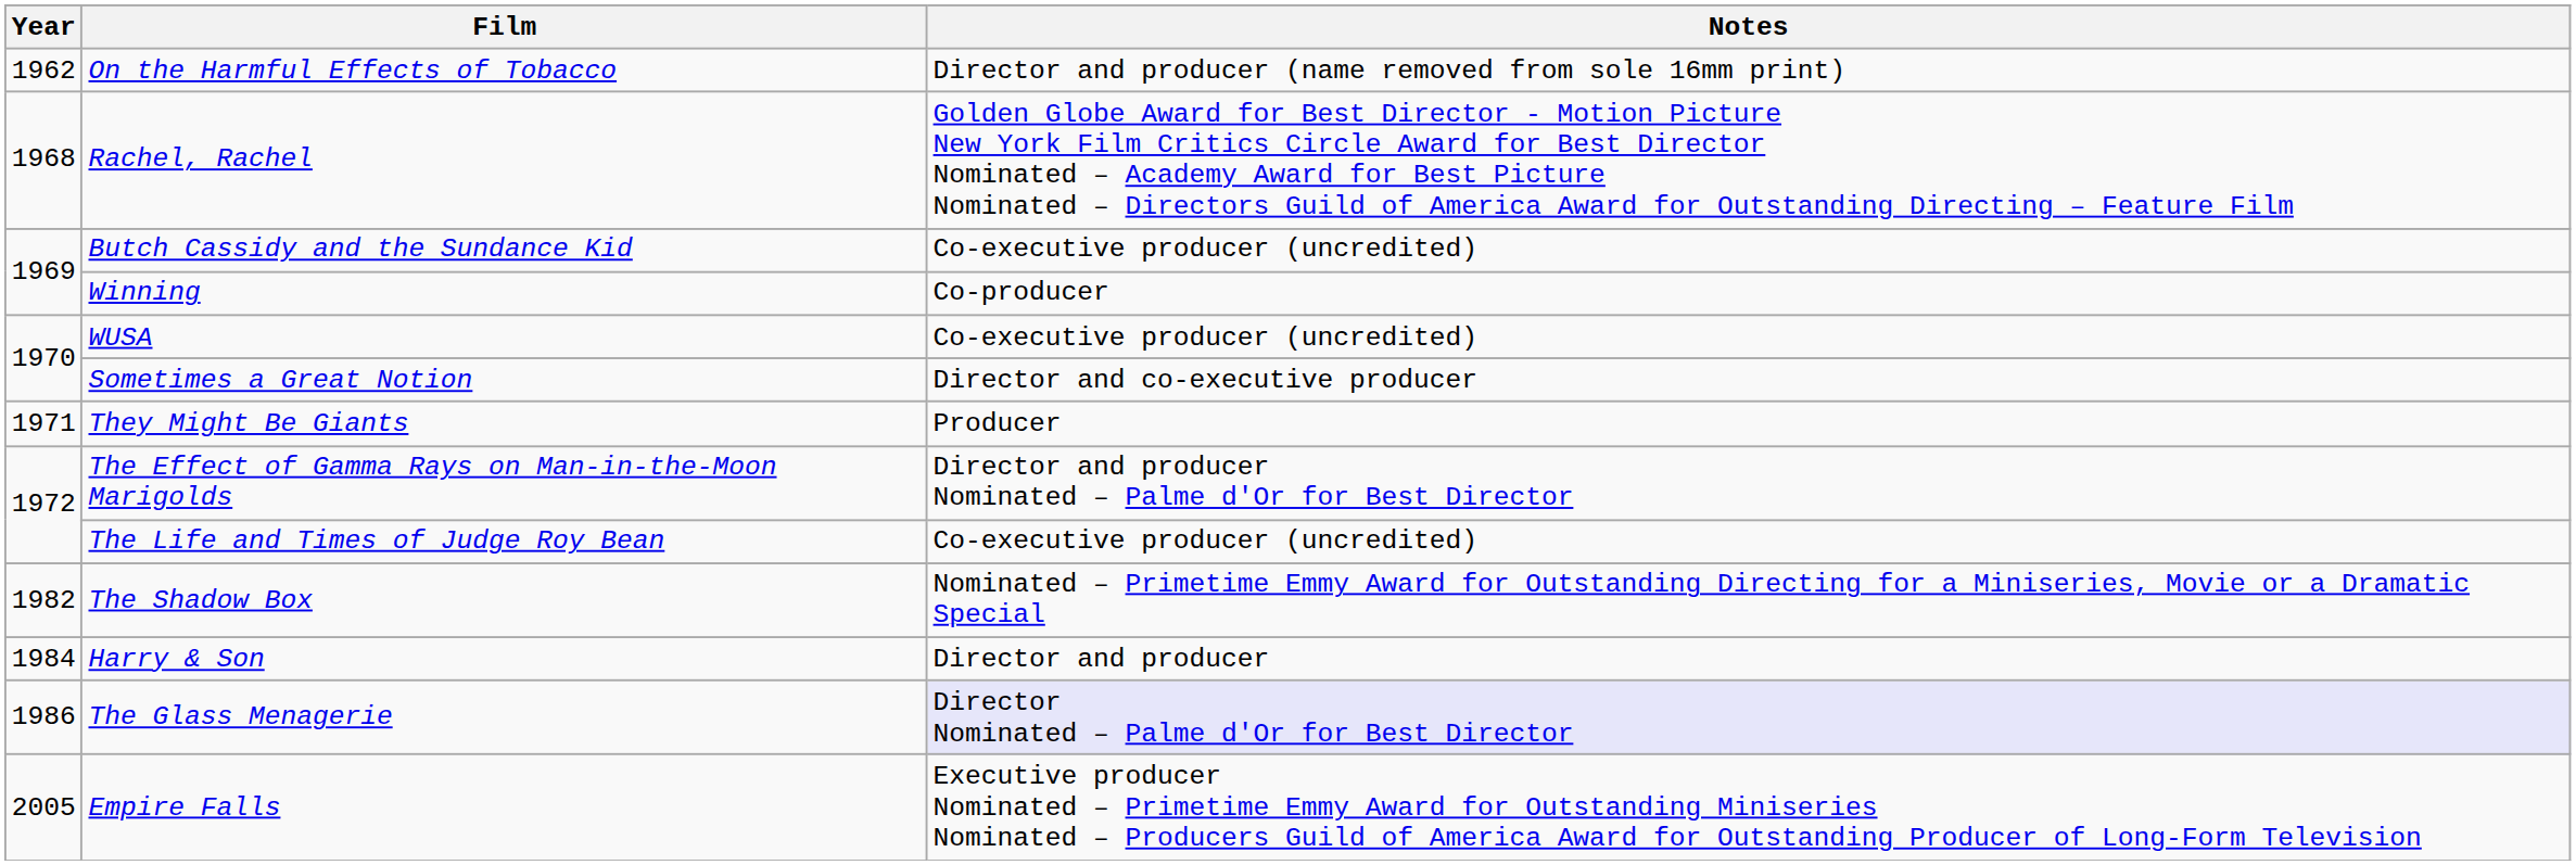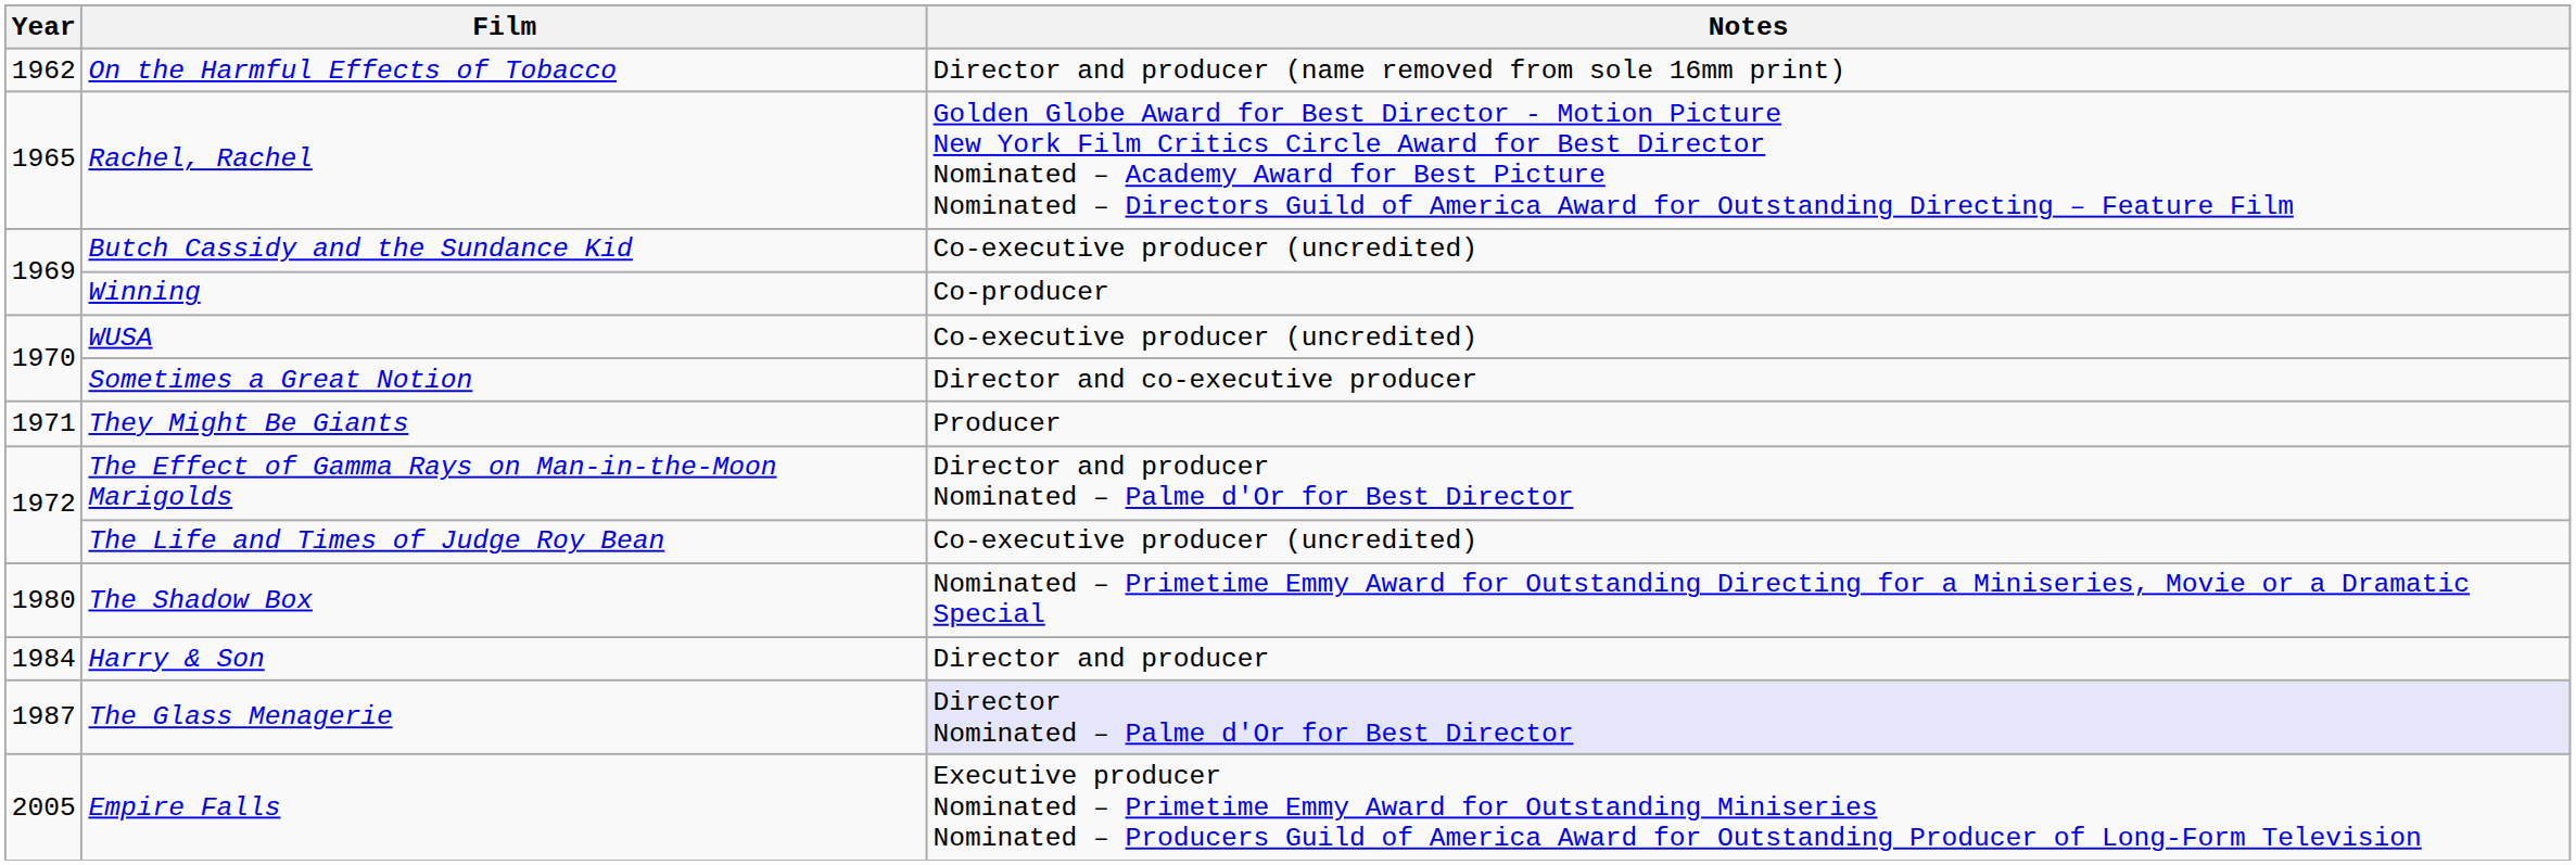 <table class="wikitable sortable">
 <tr>
 <th>Year</th>
 <th>Film</th>
 <th>Notes</th>
 </tr>
 <tr>
 <td>1962</td>
 <td><em><a href='#'>On the Harmful Effects of Tobacco</a></em></td>
 <td>Director and producer (name removed from sole 16mm print)</td>
 </tr>
 <tr>
-<td>1968</td>
+<td>1965</td>
 <td><em><a href='#'>Rachel, Rachel</a></em></td>
 <td><a href='#'>Golden Globe Award for Best Director - Motion Picture</a><br><a href='#'>New York Film Critics Circle Award for Best Director</a><br>Nominated – <a href='#'>Academy Award for Best Picture</a><br>Nominated – <a href='#'>Directors Guild of America Award for Outstanding Directing – Feature Film</a></td>
 </tr>
 <tr>
 <td rowspan=2>1969</td>
 <td><em><a href='#'>Butch Cassidy and the Sundance Kid</a></em></td>
 <td>Co-executive producer (uncredited)</td>
 </tr>
 <tr>
 <td><em><a href='#'>Winning</a></em></td>
 <td>Co-producer</td>
 </tr>
 <tr>
 <td rowspan=2>1970</td>
 <td><em><a href='#'>WUSA</a></em></td>
 <td>Co-executive producer (uncredited)</td>
 </tr>
 <tr>
 <td><em><a href='#'>Sometimes a Great Notion</a></em></td>
 <td>Director and co-executive producer</td>
 </tr>
 <tr>
 <td>1971</td>
 <td><em><a href='#'>They Might Be Giants</a></em></td>
 <td>Producer</td>
 </tr>
 <tr>
 <td rowspan=2>1972</td>
 <td><em><a href='#'>The Effect of Gamma Rays on Man-in-the-Moon Marigolds</a></em></td>
 <td>Director and producer<br>Nominated – <a href='#'>Palme d'Or for Best Director</a></td>
 </tr>
 <tr>
 <td><em><a href='#'>The Life and Times of Judge Roy Bean</a></em></td>
 <td>Co-executive producer (uncredited)</td>
 </tr>
 <tr>
-<td>1982</td>
+<td>1980</td>
 <td><em><a href='#'>The Shadow Box</a></em></td>
 <td>Nominated – <a href='#'>Primetime Emmy Award for Outstanding Directing for a Miniseries, Movie or a Dramatic Special</a></td>
 </tr>
 <tr>
 <td>1984</td>
 <td><em><a href='#'>Harry & Son</a></em></td>
 <td>Director and producer</td>
 </tr>
 <tr>
-<td>1986</td>
+<td>1987</td>
 <td><em><a href='#'>The Glass Menagerie</a></em></td>
 <td style="background: lavender;">Director<br>Nominated – <a href='#'>Palme d'Or for Best Director</a></td>
 </tr>
 <tr>
 <td>2005</td>
 <td><em><a href='#'>Empire Falls</a></em></td>
 <td>Executive producer<br>Nominated – <a href='#'>Primetime Emmy Award for Outstanding Miniseries</a><br>Nominated – <a href='#'>Producers Guild of America Award for Outstanding Producer of Long-Form Television</a></td>
 </tr>
 </table>
